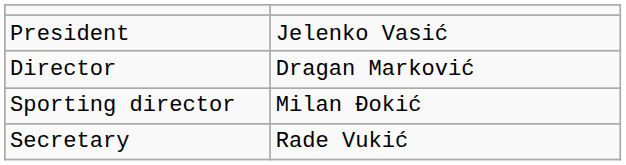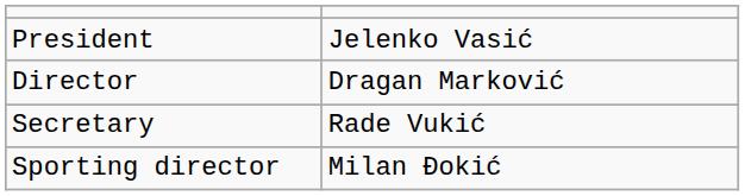 <table class="wikitable">
 <tr>
 <td width="150"></td>
 <td width="200"></td>
 </tr>
 <tr>
 <td>President</td>
 <td> Jelenko Vasić</td>
 </tr>
 <tr>
 <td>Director</td>
 <td> Dragan Marković</td>
 </tr>
 <tr>
+<td>Secretary</td>
+<td> Rade Vukić</td>
+</tr>
+<tr>
 <td>Sporting director</td>
 <td> Milan Đokić</td>
 </tr>
-<tr>
-<td>Secretary</td>
-<td> Rade Vukić</td>
-</tr>
 </table>
